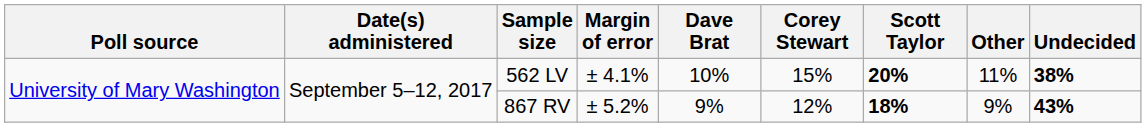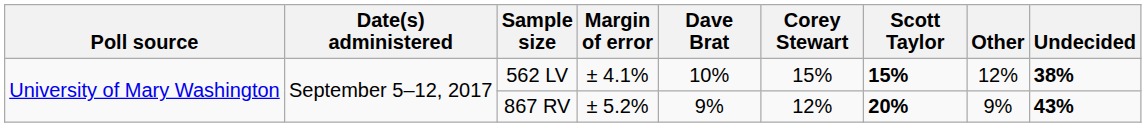 <table class="wikitable">
 <tr valign=bottom>
 <th>Poll source</th>
 <th>Date(s)<br>administered</th>
 <th>Sample<br>size</th>
 <th>Margin<br>of error</th>
 <th style="width:75px;">Dave<br>Brat</th>
 <th style="width:75px;">Corey<br>Stewart</th>
 <th style="width:75px;">Scott<br>Taylor</th>
 <th>Other</th>
 <th>Undecided</th>
 </tr>
 <tr>
 <td rowspan=2><a href='#'>University of Mary Washington</a></td>
 <td align=center rowspan=2>September 5–12, 2017</td>
 <td align=center>562 LV</td>
 <td align=center>± 4.1%</td>
 <td align=center>10%</td>
 <td align=center>15%</td>
-<td><strong>20%</strong></td>
-<td align=center>11%</td>
+<td><strong>15%</strong></td>
+<td align=center>12%</td>
 <td><strong>38%</strong></td>
 </tr>
 <tr>
 <td align=center>867 RV</td>
 <td align=center>± 5.2%</td>
 <td align=center>9%</td>
 <td align=center>12%</td>
-<td><strong>18%</strong></td>
+<td><strong>20%</strong></td>
 <td align=center>9%</td>
 <td><strong>43%</strong></td>
 </tr>
 </table>
